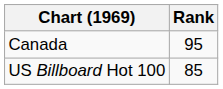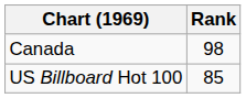 <table class="wikitable sortable">
 <tr>
 <th align="left">Chart (1969)</th>
 <th style="text-align:center;">Rank</th>
 </tr>
 <tr>
 <td>Canada</td>
-<td style="text-align:center;">95</td>
+<td style="text-align:center;">98</td>
 </tr>
 <tr>
 <td>US <em>Billboard</em> Hot 100</td>
 <td style="text-align:center;">85</td>
 </tr>
 </table>
